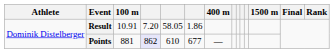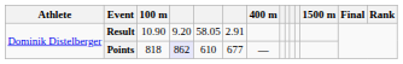 <table class="wikitable" style="font-size:90%;">
 <tr>
 <th>Athlete</th>
 <th>Event</th>
 <th>100 m</th>
 <th></th>
 <th></th>
 <th></th>
 <th>400 m</th>
 <th></th>
 <th></th>
 <th></th>
 <th></th>
 <th>1500 m</th>
 <th>Final</th>
 <th>Rank</th>
 </tr>
 <tr align=center>
 <td style="text-align:left;" rowspan="2"><a href='#'>Dominik Distelberger</a></td>
 <th style="font-size:95%">Result</th>
-<td>10.91</td>
-<td>7.20</td>
+<td>10.90</td>
+<td>9.20</td>
 <td>58.05</td>
-<td>1.86</td>
+<td>2.91</td>
 <td></td>
 <td></td>
 <td></td>
 <td></td>
 <td></td>
 <td></td>
 <td colspan=2 rowspan=2></td>
 </tr>
 <tr align=center>
 <th style="font-size:95%">Points</th>
-<td>881</td>
+<td>818</td>
 <td style="background: lavender;">862</td>
 <td>610</td>
 <td>677</td>
 <td>—</td>
 <td></td>
 <td></td>
 <td></td>
 <td></td>
 <td></td>
 </tr>
 </table>
